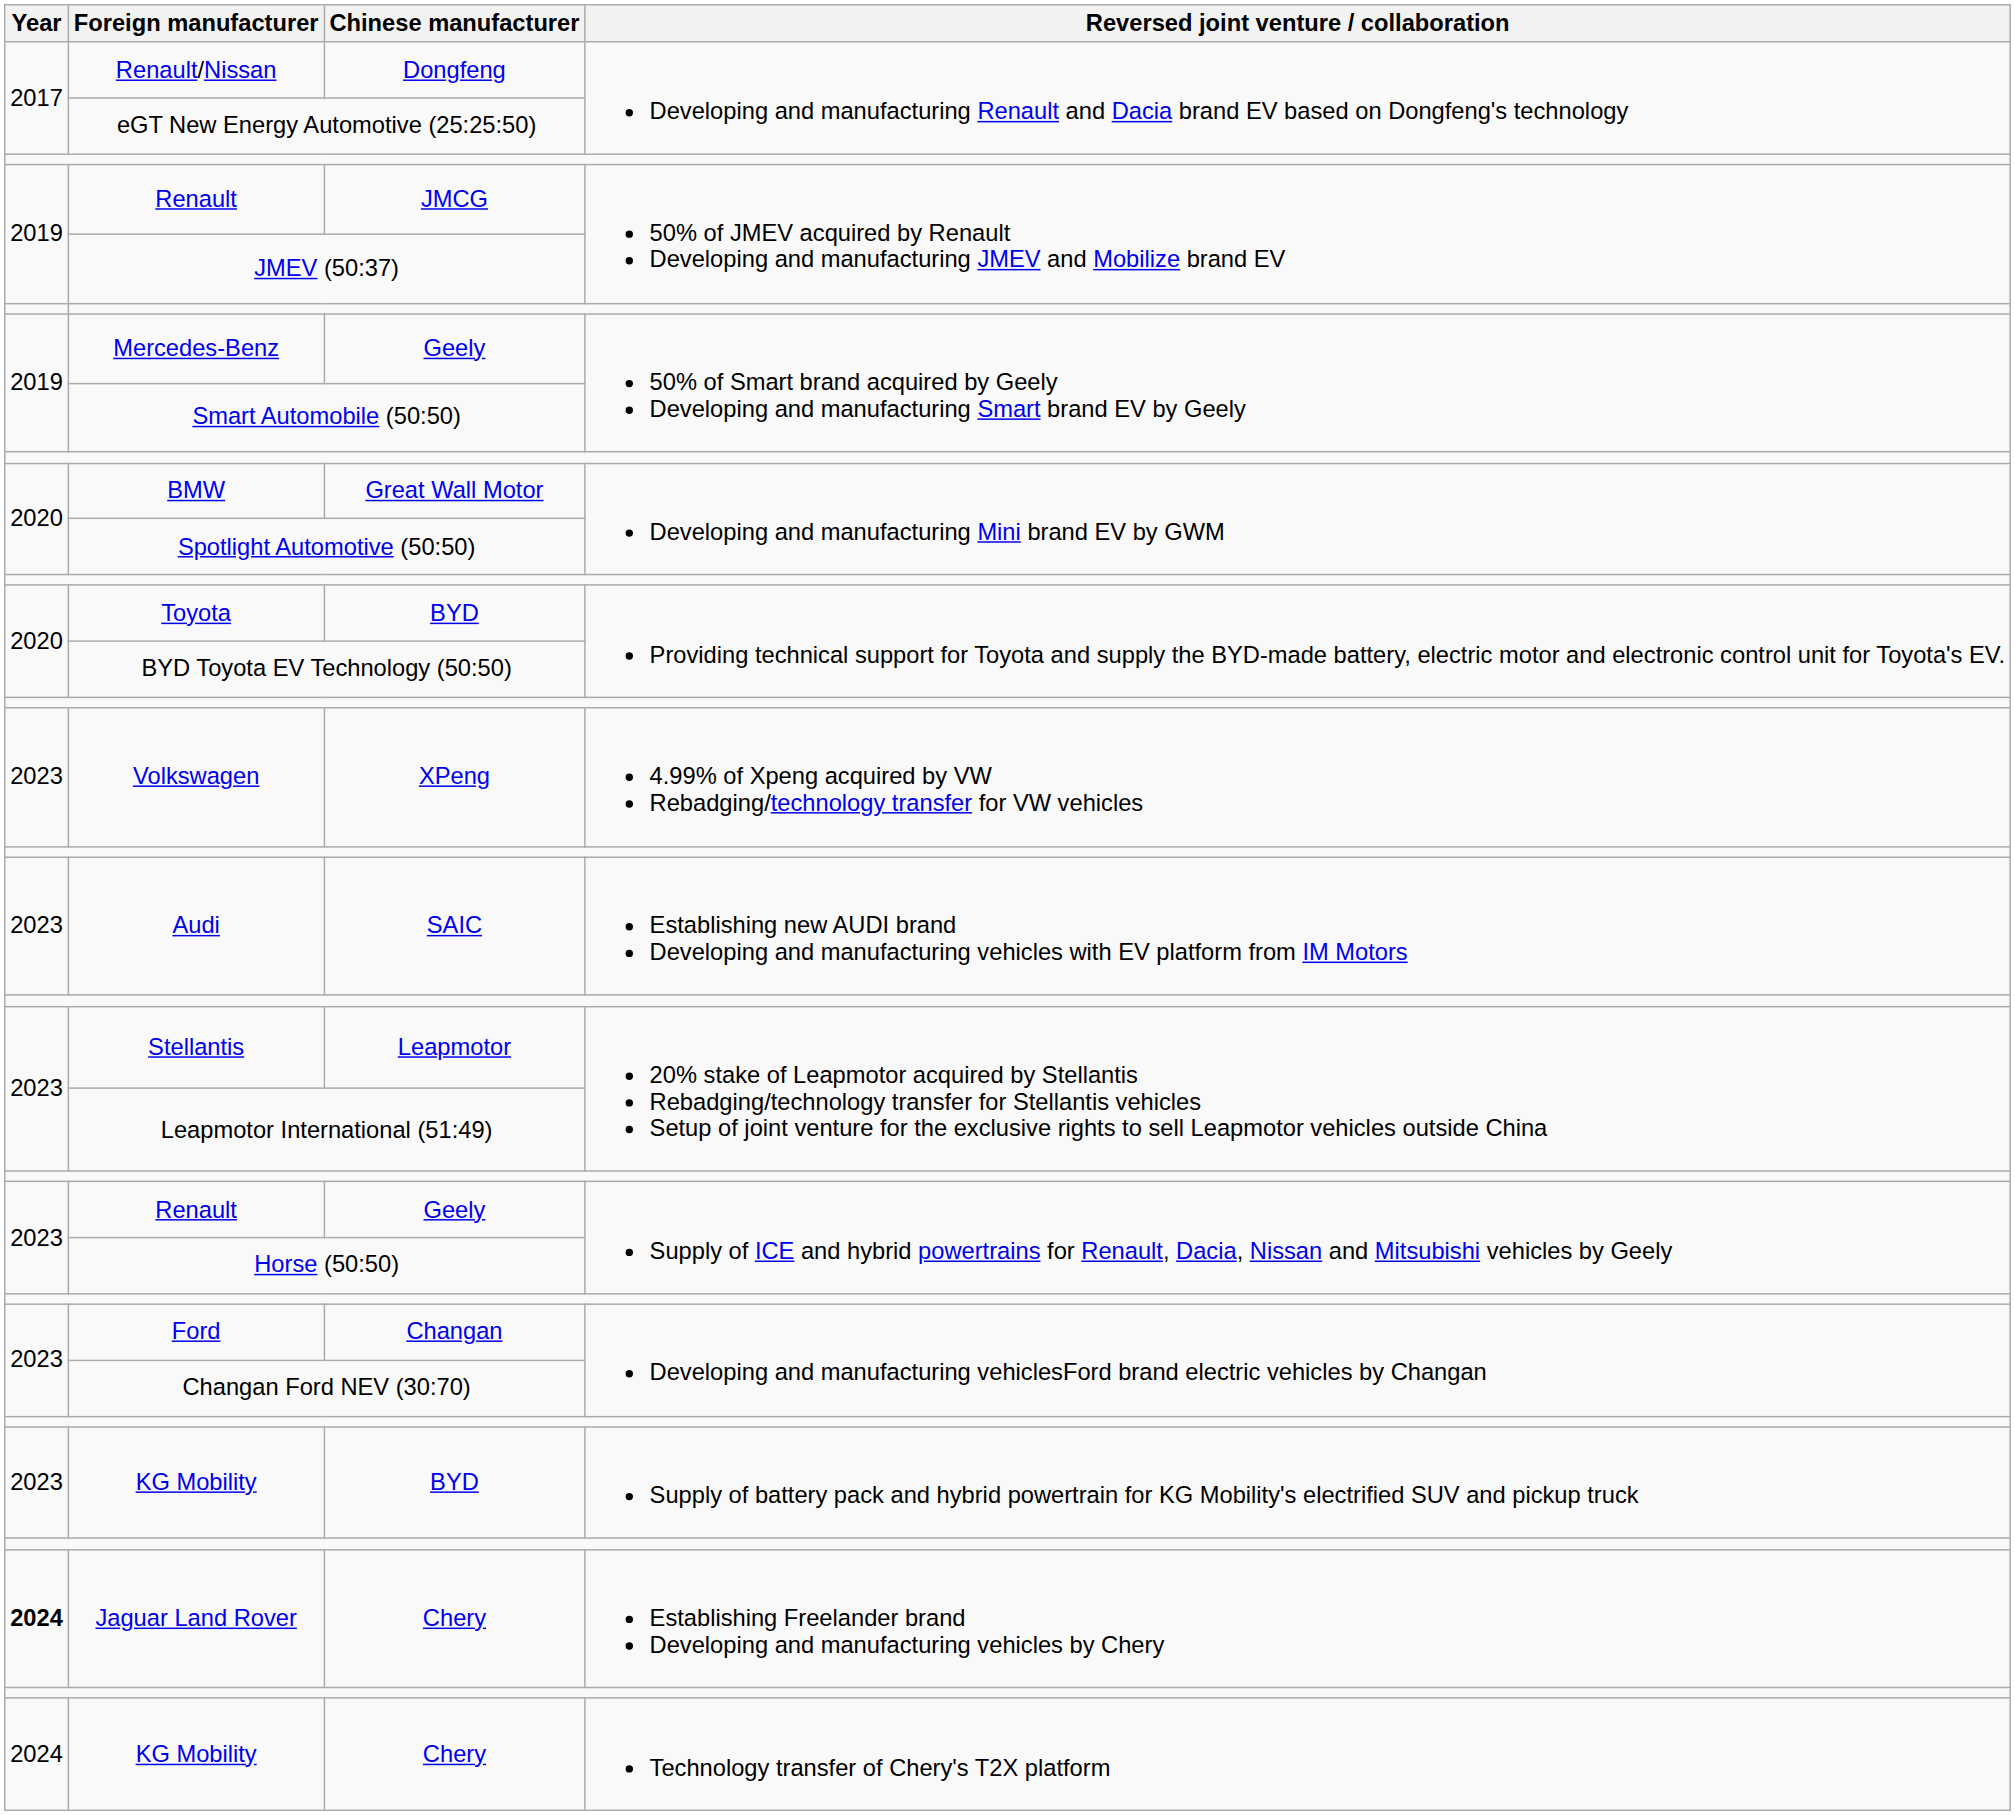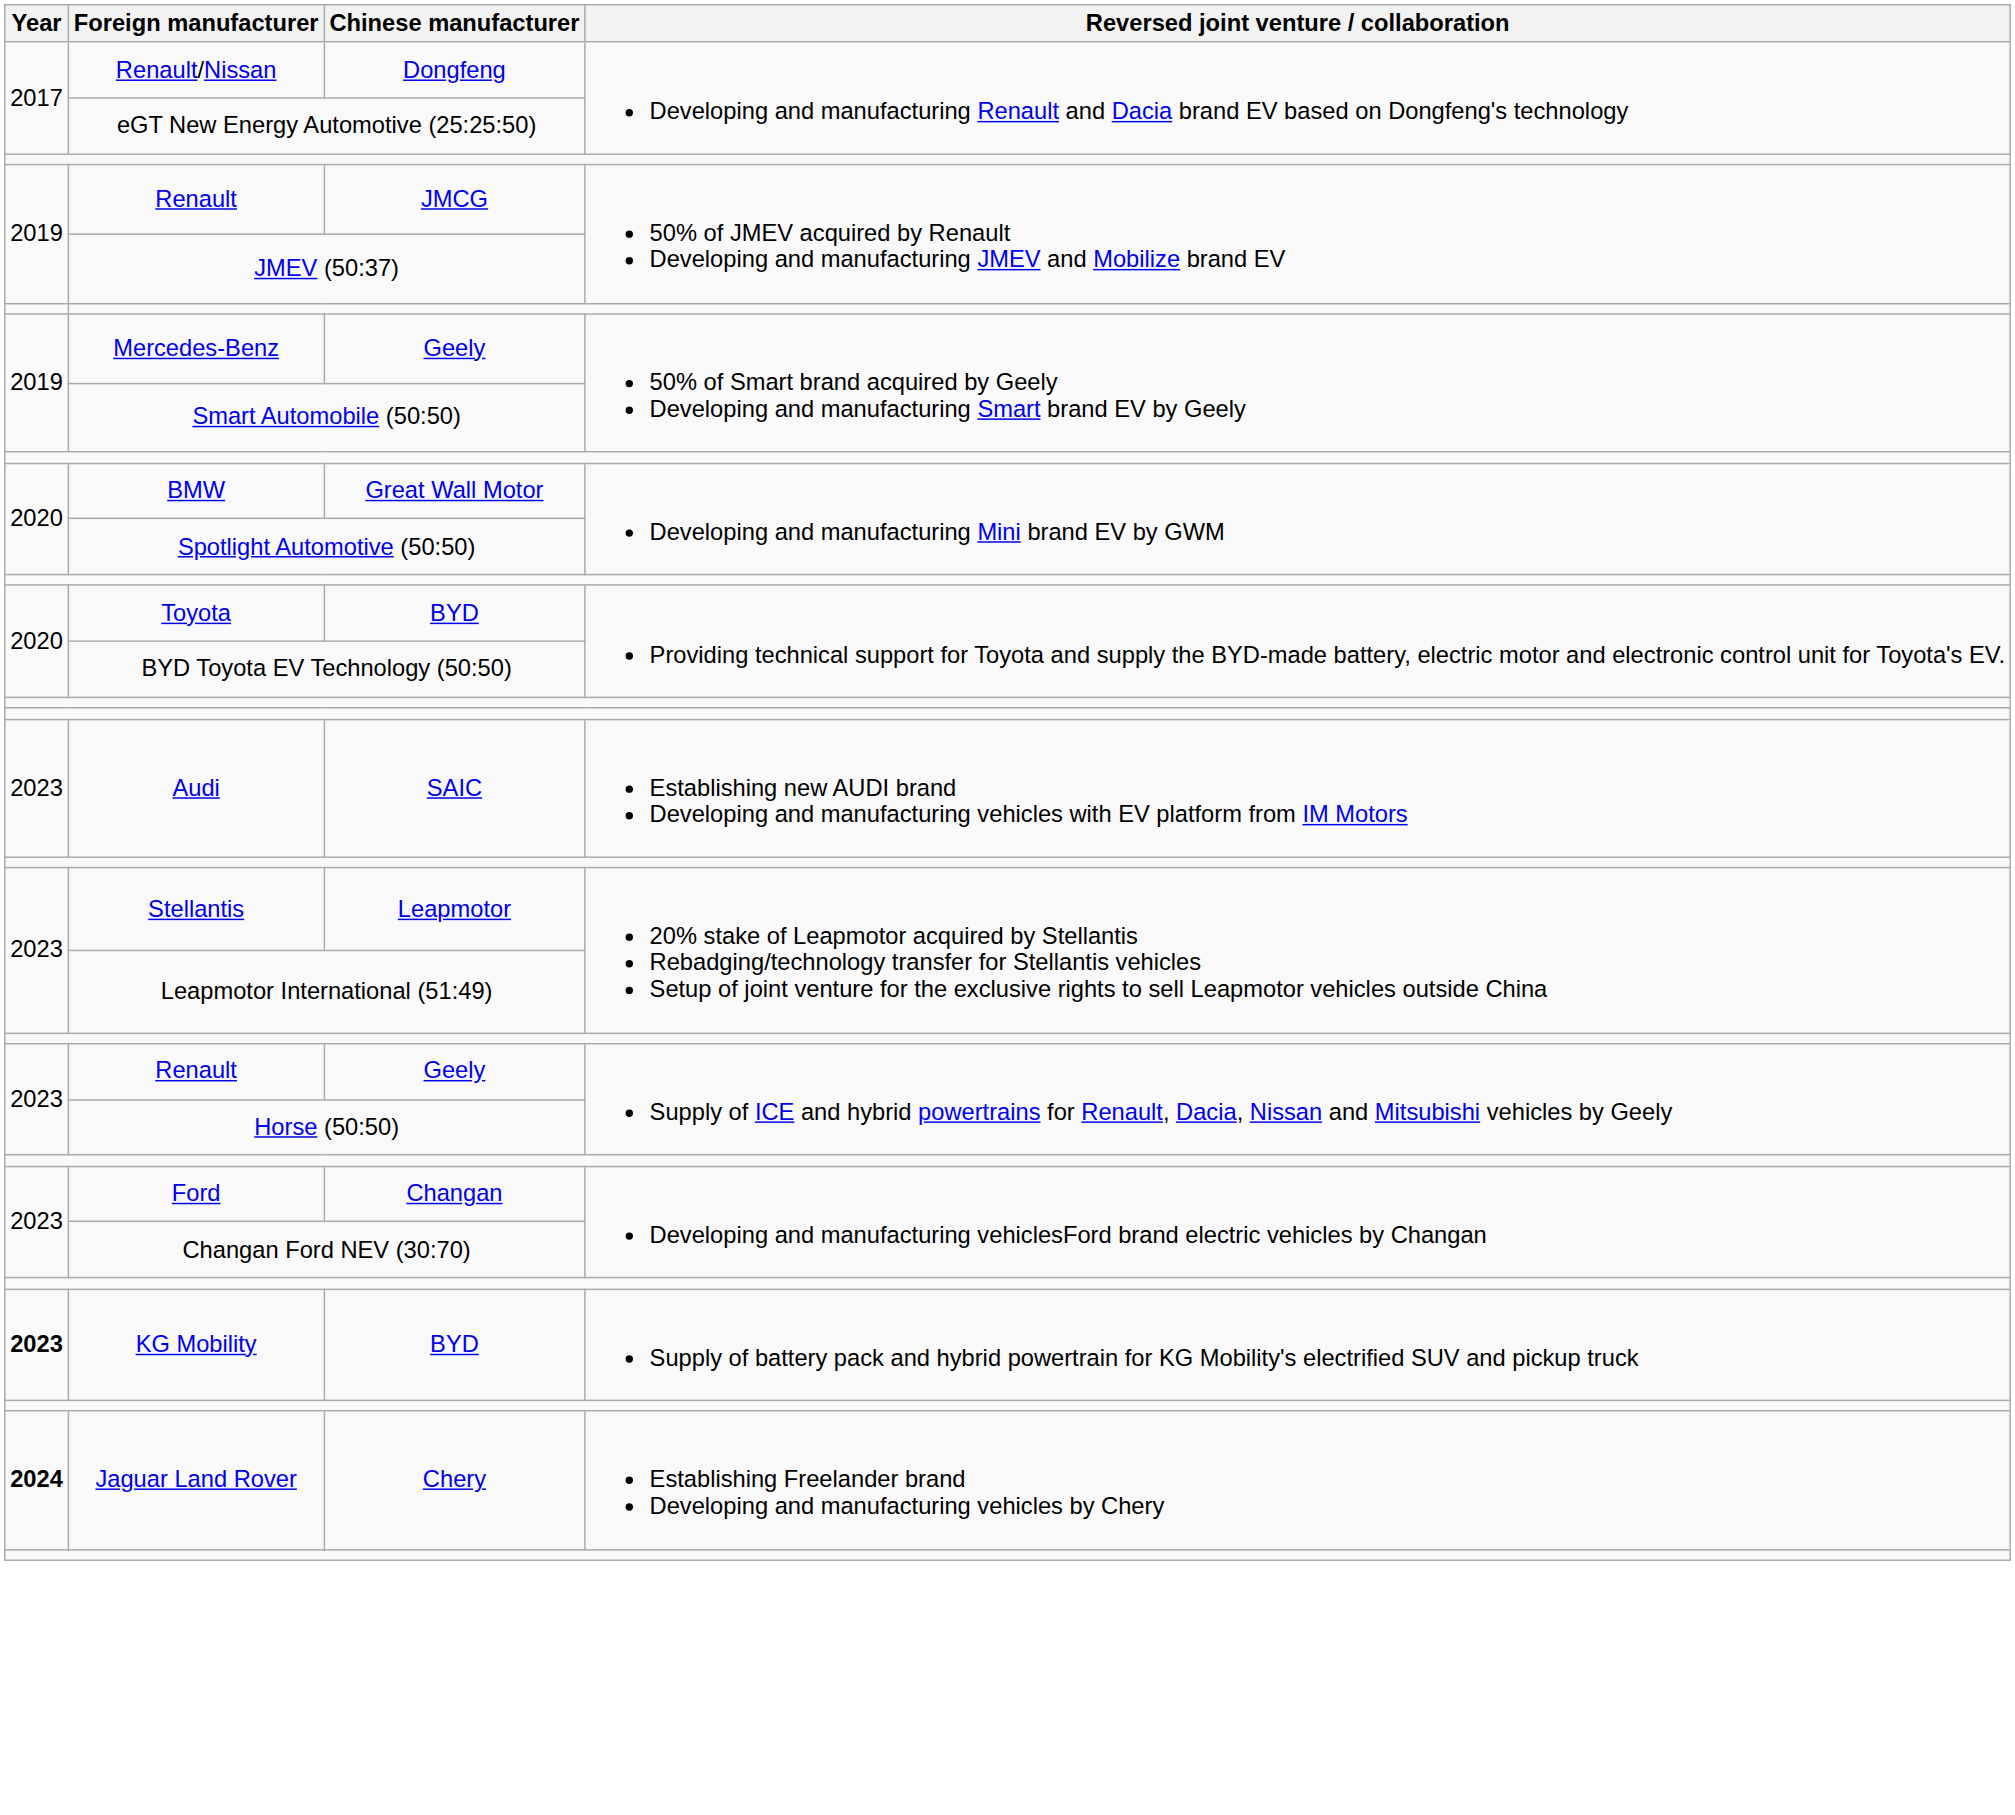 <table class="wikitable">
 <tr>
 <th>Year</th>
 <th>Foreign manufacturer</th>
 <th>Chinese manufacturer</th>
 <th>Reversed joint venture / collaboration</th>
 </tr>
 <tr>
 <td rowspan="2">2017</td>
 <td style="text-align:center;"><a href='#'>Renault</a>/<a href='#'>Nissan</a></td>
 <td style="text-align:center;"><a href='#'>Dongfeng</a></td>
 <td rowspan="2"><br><ul><li>Developing and manufacturing <a href='#'>Renault</a> and <a href='#'>Dacia</a> brand EV based on Dongfeng's technology</li></ul></td>
 </tr>
 <tr>
 <td colspan="2" style="text-align:center;">eGT New Energy Automotive (25:25:50)</td>
 </tr>
 <tr>
 <td colspan="4"></td>
 </tr>
 <tr>
 <td rowspan="2">2019</td>
 <td style="text-align:center;"><a href='#'>Renault</a></td>
 <td style="text-align:center;"><a href='#'>JMCG</a></td>
 <td rowspan="2"><br><ul><li>50% of JMEV acquired by Renault</li><li>Developing and manufacturing <a href='#'>JMEV</a> and <a href='#'>Mobilize</a> brand EV</li></ul></td>
 </tr>
 <tr>
 <td colspan="2" style="text-align:center;"><a href='#'>JMEV</a> (50:37)</td>
 </tr>
 <tr>
 <td></td>
 <td colspan="3"></td>
 </tr>
 <tr>
 <td rowspan="2">2019</td>
 <td style="text-align:center;"><a href='#'>Mercedes-Benz</a></td>
 <td style="text-align:center;"><a href='#'>Geely</a></td>
 <td rowspan="2"><br><ul><li>50% of Smart brand acquired by Geely</li><li>Developing and manufacturing <a href='#'>Smart</a> brand EV by Geely</li></ul></td>
 </tr>
 <tr>
 <td colspan="2" style="text-align:center;"><a href='#'>Smart Automobile</a> (50:50)</td>
 </tr>
 <tr>
 <td colspan="4"></td>
 </tr>
 <tr>
 <td rowspan="2">2020</td>
 <td style="text-align:center;"><a href='#'>BMW</a></td>
 <td style="text-align:center;"><a href='#'>Great Wall Motor</a></td>
 <td rowspan="2"><br><ul><li>Developing and manufacturing <a href='#'>Mini</a> brand EV by GWM</li></ul></td>
 </tr>
 <tr>
 <td colspan="2" style="text-align:center;"><a href='#'>Spotlight Automotive</a> (50:50)</td>
 </tr>
 <tr>
 <td colspan="4"></td>
 </tr>
 <tr>
 <td rowspan="2">2020</td>
 <td style="text-align:center;"><a href='#'>Toyota</a></td>
 <td style="text-align:center;"><a href='#'>BYD</a></td>
 <td rowspan="2"><br><ul><li>Providing technical support for Toyota and supply the BYD-made battery, electric motor and electronic control unit for Toyota's EV.</li></ul></td>
 </tr>
 <tr>
 <td colspan="2" style="text-align:center;">BYD Toyota EV Technology (50:50)</td>
 </tr>
 <tr>
 <td colspan="4"></td>
 </tr>
 <tr>
-<td>2023</td>
-<td style="text-align:center;"><a href='#'>Volkswagen</a></td>
-<td style="text-align:center;"><a href='#'>XPeng</a></td>
-<td><br><ul><li>4.99% of Xpeng acquired by VW</li><li>Rebadging/<a href='#'>technology transfer</a> for VW vehicles</li></ul></td>
-</tr>
-<tr>
 <td colspan="4"></td>
 </tr>
 <tr>
 <td>2023</td>
 <td style="text-align:center;"><a href='#'>Audi</a></td>
 <td style="text-align:center;"><a href='#'>SAIC</a></td>
 <td><br><ul><li>Establishing new AUDI brand</li><li>Developing and manufacturing vehicles with EV platform from <a href='#'>IM Motors</a></li></ul></td>
 </tr>
 <tr>
 <td colspan="4"></td>
 </tr>
 <tr>
 <td rowspan="2">2023</td>
 <td style="text-align:center;"><a href='#'>Stellantis</a></td>
 <td style="text-align:center;"><a href='#'>Leapmotor</a></td>
 <td rowspan="2"><br><ul><li>20% stake of Leapmotor acquired by Stellantis</li><li>Rebadging/technology transfer for Stellantis vehicles</li><li>Setup of joint venture for the exclusive rights to sell Leapmotor vehicles outside China</li></ul></td>
 </tr>
 <tr>
 <td colspan="2" style="text-align:center;">Leapmotor International (51:49)</td>
 </tr>
 <tr>
 <td colspan="4"></td>
 </tr>
 <tr>
 <td rowspan="2">2023</td>
 <td style="text-align:center;"><a href='#'>Renault</a></td>
 <td style="text-align:center;"><a href='#'>Geely</a></td>
 <td rowspan="2"><br><ul><li>Supply of <a href='#'>ICE</a> and hybrid <a href='#'>powertrains</a> for <a href='#'>Renault</a>, <a href='#'>Dacia</a>, <a href='#'>Nissan</a> and <a href='#'>Mitsubishi</a> vehicles by Geely</li></ul></td>
 </tr>
 <tr>
 <td colspan="2" style="text-align:center;"><a href='#'>Horse</a> (50:50)</td>
 </tr>
 <tr>
 <td colspan="4"></td>
 </tr>
 <tr>
 <td rowspan="2">2023</td>
 <td style="text-align:center;"><a href='#'>Ford</a></td>
 <td style="text-align:center;"><a href='#'>Changan</a></td>
 <td rowspan="2"><br><ul><li>Developing and manufacturing vehiclesFord brand electric vehicles by Changan</li></ul></td>
 </tr>
 <tr>
 <td colspan="2" style="text-align:center;">Changan Ford NEV (30:70)</td>
 </tr>
 <tr>
 <td colspan="4"></td>
 </tr>
 <tr>
-<td>2023</td>
+<td><strong>2023</strong></td>
 <td style="text-align:center;"><a href='#'>KG Mobility</a></td>
 <td style="text-align:center;"><a href='#'>BYD</a></td>
 <td><br><ul><li>Supply of battery pack and hybrid powertrain for KG Mobility's electrified SUV and pickup truck</li></ul></td>
 </tr>
 <tr>
 <td colspan="4"></td>
 </tr>
 <tr>
 <td><strong>2024</strong></td>
 <td style="text-align:center;"><a href='#'>Jaguar Land Rover</a></td>
 <td style="text-align:center;"><a href='#'>Chery</a></td>
 <td><br><ul><li>Establishing Freelander brand</li><li>Developing and manufacturing vehicles by Chery</li></ul></td>
 </tr>
 <tr>
 <td colspan="4"></td>
 </tr>
-<tr>
-<td>2024</td>
-<td style="text-align:center;"><a href='#'>KG Mobility</a></td>
-<td style="text-align:center;"><a href='#'>Chery</a></td>
-<td><br><ul><li>Technology transfer of Chery's T2X platform</li></ul></td>
-</tr>
 </table>
